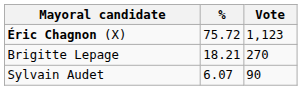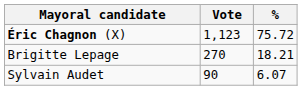 <table class="wikitable">
 <tr>
 <th bgcolor="#DDDDFF" width="200px">Mayoral candidate</th>
+<th bgcolor="#DDDDFF" width="50px">Vote</th>
 <th bgcolor="#DDDDFF" width="30px">%</th>
-<th bgcolor="#DDDDFF" width="50px">Vote</th>
 </tr>
 <tr>
 <td><strong>Éric Chagnon</strong> (X)</td>
+<td>1,123</td>
 <td>75.72</td>
-<td>1,123</td>
 </tr>
 <tr>
 <td>Brigitte Lepage</td>
+<td>270</td>
 <td>18.21</td>
-<td>270</td>
 </tr>
 <tr>
 <td>Sylvain Audet</td>
+<td>90</td>
 <td>6.07</td>
-<td>90</td>
 </tr>
 </table>
